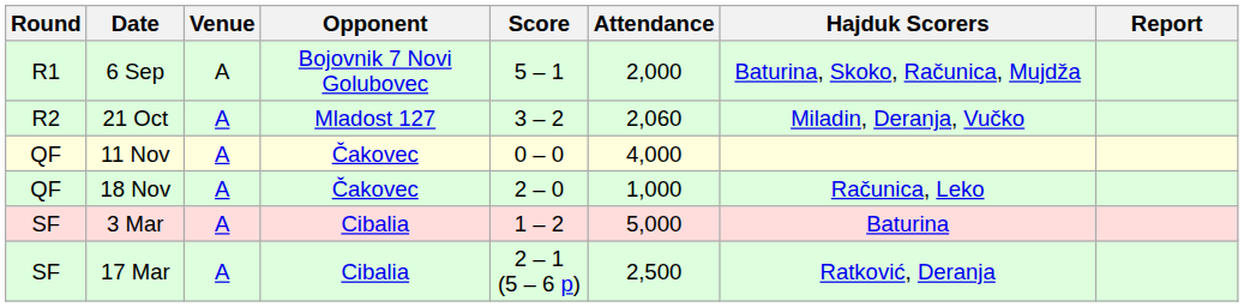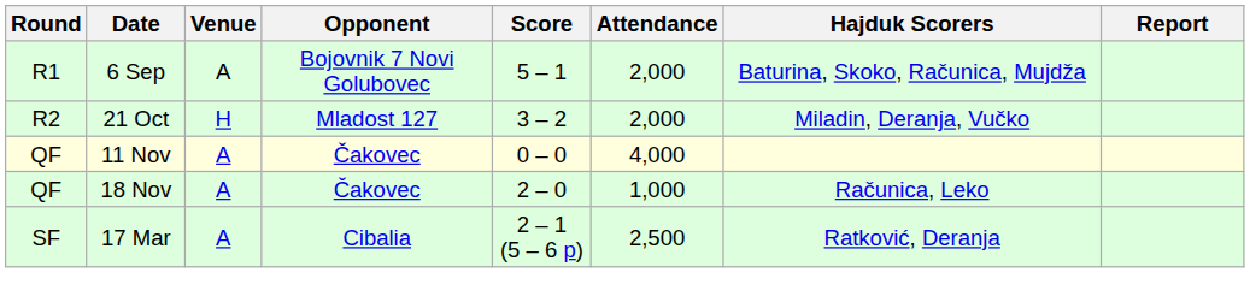 <table class="wikitable sortable" style="text-align: center; font-size:95%;">
 <tr>
 <th width="30">Round</th>
 <th width="60">Date</th>
 <th width="20">Venue</th>
 <th width="150">Opponent</th>
 <th width="60">Score</th>
 <th width="40">Attendance</th>
 <th width="250">Hajduk Scorers</th>
 <th width="90" class="unsortable">Report</th>
 </tr>
 <tr bgcolor="#ddffdd">
 <td>R1</td>
 <td>6 Sep</td>
 <td>A</td>
 <td><a href='#'>Bojovnik 7 Novi Golubovec</a></td>
 <td>5 – 1</td>
 <td>2,000</td>
 <td><a href='#'>Baturina</a>, <a href='#'>Skoko</a>, <a href='#'>Računica</a>, <a href='#'>Mujdža</a></td>
 <td></td>
 </tr>
 <tr bgcolor="#ddffdd">
 <td>R2</td>
 <td>21 Oct</td>
-<td><a href='#'>A</a></td>
+<td><a href='#'>H</a></td>
 <td><a href='#'>Mladost 127</a></td>
 <td>3 – 2</td>
-<td>2,060</td>
+<td>2,000</td>
 <td><a href='#'>Miladin</a>, <a href='#'>Deranja</a>, <a href='#'>Vučko</a></td>
 <td></td>
 </tr>
 <tr bgcolor="#ffffdd">
 <td>QF</td>
 <td>11 Nov</td>
 <td><a href='#'>A</a></td>
 <td><a href='#'>Čakovec</a></td>
 <td>0 – 0</td>
 <td>4,000</td>
 <td></td>
 <td></td>
 </tr>
 <tr bgcolor="#ddffdd">
 <td>QF</td>
 <td>18 Nov</td>
 <td><a href='#'>A</a></td>
 <td><a href='#'>Čakovec</a></td>
 <td>2 – 0</td>
 <td>1,000</td>
 <td><a href='#'>Računica</a>, <a href='#'>Leko</a></td>
 <td></td>
 </tr>
-<tr bgcolor="#ffdddd">
-<td>SF</td>
-<td>3 Mar</td>
-<td><a href='#'>A</a></td>
-<td><a href='#'>Cibalia</a></td>
-<td>1 – 2</td>
-<td>5,000</td>
-<td><a href='#'>Baturina</a></td>
-<td></td>
-</tr>
 <tr bgcolor="#ddffdd">
 <td>SF</td>
 <td>17 Mar</td>
 <td><a href='#'>A</a></td>
 <td><a href='#'>Cibalia</a></td>
 <td>2 – 1<br>(5 – 6 <a href='#'>p</a>)</td>
 <td>2,500</td>
 <td><a href='#'>Ratković</a>, <a href='#'>Deranja</a></td>
 <td></td>
 </tr>
 </table>
